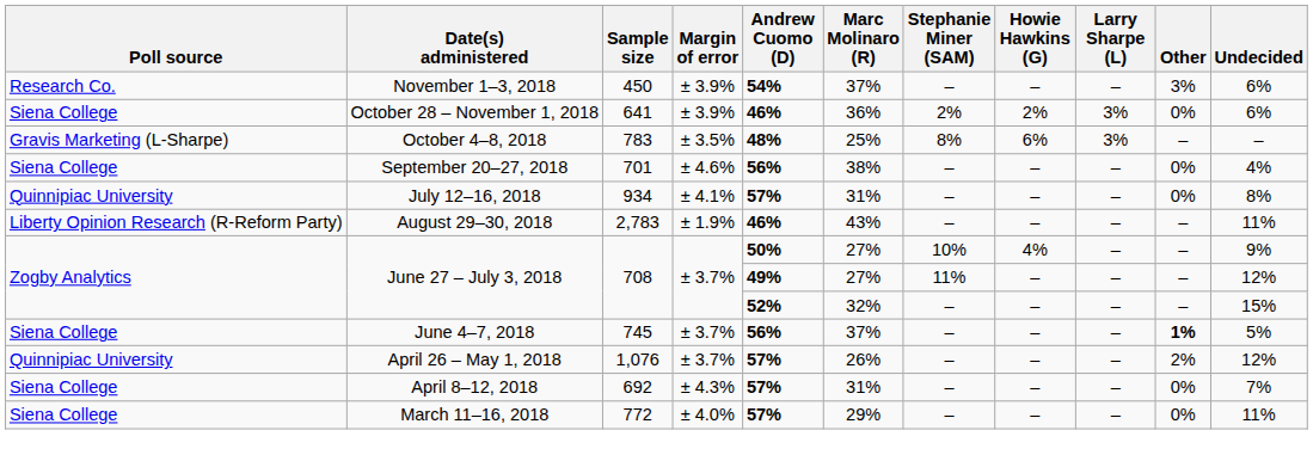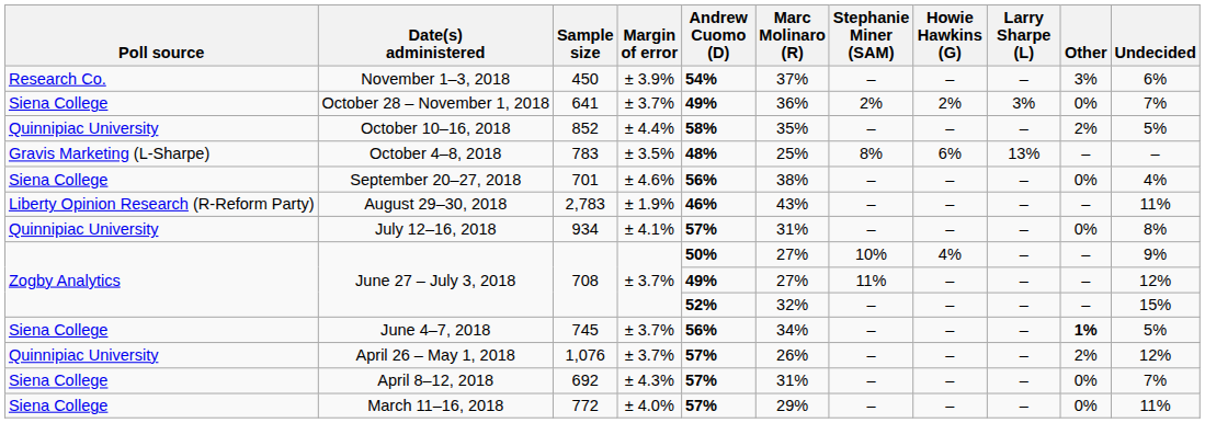 <table class="wikitable" style="font-size:90%;">
 <tr valign=bottom>
 <th>Poll source</th>
 <th>Date(s)<br>administered</th>
 <th>Sample<br>size</th>
 <th>Margin<br>of error</th>
 <th style="width:60px;">Andrew<br>Cuomo<br>(D)</th>
 <th style="width:60px;">Marc<br>Molinaro<br>(R)</th>
 <th style="width:60px;">Stephanie<br>Miner<br>(SAM)</th>
 <th style="width:60px;">Howie<br>Hawkins<br>(G)</th>
 <th style="width:60px;">Larry<br>Sharpe<br>(L)</th>
 <th>Other</th>
 <th>Undecided</th>
 </tr>
 <tr>
 <td><a href='#'>Research Co.</a></td>
 <td align=center>November 1–3, 2018</td>
 <td align=center>450</td>
 <td align=center>± 3.9%</td>
 <td><strong>54%</strong></td>
 <td align=center>37%</td>
 <td align=center>–</td>
 <td align=center>–</td>
 <td align=center>–</td>
 <td align=center>3%</td>
 <td align=center>6%</td>
 </tr>
 <tr>
 <td><a href='#'>Siena College</a></td>
 <td align=center>October 28 – November 1, 2018</td>
 <td align=center>641</td>
-<td align=center>± 3.9%</td>
-<td><strong>46%</strong></td>
+<td align=center>± 3.7%</td>
+<td><strong>49%</strong></td>
 <td align=center>36%</td>
 <td align=center>2%</td>
 <td align=center>2%</td>
 <td align=center>3%</td>
 <td align=center>0%</td>
-<td align=center>6%</td>
+<td align=center>7%</td>
+</tr>
+<tr>
+<td><a href='#'>Quinnipiac University</a></td>
+<td align=center>October 10–16, 2018</td>
+<td align=center>852</td>
+<td align=center>± 4.4%</td>
+<td><strong>58%</strong></td>
+<td align=center>35%</td>
+<td align=center>–</td>
+<td align=center>–</td>
+<td align=center>–</td>
+<td align=center>2%</td>
+<td align=center>5%</td>
 </tr>
 <tr>
 <td><a href='#'>Gravis Marketing</a> (L-Sharpe)</td>
 <td align=center>October 4–8, 2018</td>
 <td align=center>783</td>
 <td align=center>± 3.5%</td>
 <td><strong>48%</strong></td>
 <td align=center>25%</td>
 <td align=center>8%</td>
 <td align=center>6%</td>
-<td align=center>3%</td>
+<td align=center>13%</td>
 <td align=center>–</td>
 <td align=center>–</td>
 </tr>
 <tr>
 <td><a href='#'>Siena College</a></td>
 <td align=center>September 20–27, 2018</td>
 <td align=center>701</td>
 <td align=center>± 4.6%</td>
 <td><strong>56%</strong></td>
 <td align=center>38%</td>
 <td align=center>–</td>
 <td align=center>–</td>
 <td align=center>–</td>
 <td align=center>0%</td>
 <td align=center>4%</td>
 </tr>
 <tr>
+<td><a href='#'>Liberty Opinion Research</a> (R-Reform Party)</td>
+<td align=center>August 29–30, 2018</td>
+<td align=center>2,783</td>
+<td align=center>± 1.9%</td>
+<td><strong>46%</strong></td>
+<td align=center>43%</td>
+<td align=center>–</td>
+<td align=center>–</td>
+<td align=center>–</td>
+<td align=center>–</td>
+<td align=center>11%</td>
+</tr>
+<tr>
 <td><a href='#'>Quinnipiac University</a></td>
 <td align=center>July 12–16, 2018</td>
 <td align=center>934</td>
 <td align=center>± 4.1%</td>
 <td><strong>57%</strong></td>
 <td align=center>31%</td>
 <td align=center>–</td>
 <td align=center>–</td>
 <td align=center>–</td>
 <td align=center>0%</td>
 <td align=center>8%</td>
-</tr>
-<tr>
-<td><a href='#'>Liberty Opinion Research</a> (R-Reform Party)</td>
-<td align=center>August 29–30, 2018</td>
-<td align=center>2,783</td>
-<td align=center>± 1.9%</td>
-<td><strong>46%</strong></td>
-<td align=center>43%</td>
-<td align=center>–</td>
-<td align=center>–</td>
-<td align=center>–</td>
-<td align=center>–</td>
-<td align=center>11%</td>
 </tr>
 <tr>
 <td rowspan=3><a href='#'>Zogby Analytics</a></td>
 <td rowspan="3" style="text-align:center;">June 27 – July 3, 2018</td>
 <td rowspan="3" style="text-align:center;">708</td>
 <td rowspan="3" style="text-align:center;">± 3.7%</td>
 <td><strong>50%</strong></td>
 <td align=center>27%</td>
 <td align=center>10%</td>
 <td align=center>4%</td>
 <td align=center>–</td>
 <td align=center>–</td>
 <td align=center>9%</td>
 </tr>
 <tr>
 <td><strong>49%</strong></td>
 <td align=center>27%</td>
 <td align=center>11%</td>
 <td align=center>–</td>
 <td align=center>–</td>
 <td align=center>–</td>
 <td align=center>12%</td>
 </tr>
 <tr>
 <td><strong>52%</strong></td>
 <td align=center>32%</td>
 <td align=center>–</td>
 <td align=center>–</td>
 <td align=center>–</td>
 <td align=center>–</td>
 <td align=center>15%</td>
 </tr>
 <tr>
 <td><a href='#'>Siena College</a></td>
 <td align=center>June 4–7, 2018</td>
 <td align=center>745</td>
 <td align=center>± 3.7%</td>
 <td><strong>56%</strong></td>
-<td align=center>37%</td>
+<td align=center>34%</td>
 <td align=center>–</td>
 <td align=center>–</td>
 <td align=center>–</td>
 <td align=center><strong>1%</strong></td>
 <td align=center>5%</td>
 </tr>
 <tr>
 <td><a href='#'>Quinnipiac University</a></td>
 <td align=center>April 26 – May 1, 2018</td>
 <td align=center>1,076</td>
 <td align=center>± 3.7%</td>
 <td><strong>57%</strong></td>
 <td align=center>26%</td>
 <td align=center>–</td>
 <td align=center>–</td>
 <td align=center>–</td>
 <td align=center>2%</td>
 <td align=center>12%</td>
 </tr>
 <tr>
 <td><a href='#'>Siena College</a></td>
 <td align=center>April 8–12, 2018</td>
 <td align=center>692</td>
 <td align=center>± 4.3%</td>
 <td><strong>57%</strong></td>
 <td align=center>31%</td>
 <td align=center>–</td>
 <td align=center>–</td>
 <td align=center>–</td>
 <td align=center>0%</td>
 <td align=center>7%</td>
 </tr>
 <tr>
 <td><a href='#'>Siena College</a></td>
 <td align=center>March 11–16, 2018</td>
 <td align=center>772</td>
 <td align=center>± 4.0%</td>
 <td><strong>57%</strong></td>
 <td align=center>29%</td>
 <td align=center>–</td>
 <td align=center>–</td>
 <td align=center>–</td>
 <td align=center>0%</td>
 <td align=center>11%</td>
 </tr>
 </table>
